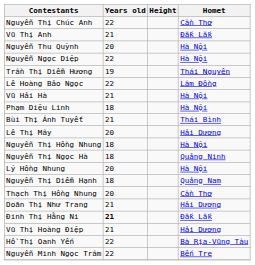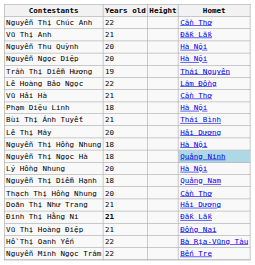 <table class="wikitable sortable" style="font-size:95%;">
 <tr>
 <th>Contestants</th>
 <th>Years old</th>
 <th>Height</th>
 <th>Homet</th>
 </tr>
 <tr>
 <td>Nguyễn Thị Chúc Anh</td>
 <td>22</td>
 <td></td>
 <td><a href='#'>Cần Thơ</a></td>
 </tr>
 <tr>
 <td>Vũ Thị Anh</td>
 <td>21</td>
 <td></td>
 <td><a href='#'>Đắk Lắk</a></td>
 </tr>
 <tr>
 <td>Nguyễn Thu Quỳnh</td>
 <td>20</td>
 <td></td>
 <td><a href='#'>Hà Nội</a></td>
 </tr>
 <tr>
 <td>Nguyễn Ngọc Diệp</td>
-<td>22</td>
+<td>20</td>
 <td></td>
 <td><a href='#'>Hà Nội</a></td>
 </tr>
 <tr>
 <td>Trần Thị Diễm Hương</td>
 <td>19</td>
 <td></td>
 <td><a href='#'>Thái Nguyên</a></td>
 </tr>
 <tr>
 <td>Lê Hoàng Bảo Ngọc</td>
 <td>22</td>
 <td></td>
 <td><a href='#'>Lâm Đồng</a></td>
 </tr>
 <tr>
 <td>Vũ Hải Hà</td>
 <td>21</td>
 <td></td>
-<td><a href='#'>Hà Nội</a></td>
+<td><a href='#'>Cần Thơ</a></td>
 </tr>
 <tr>
 <td>Phạm Diệu Linh</td>
 <td>18</td>
 <td></td>
 <td><a href='#'>Hà Nội</a></td>
 </tr>
 <tr>
 <td>Bùi Thị Ánh Tuyết</td>
 <td>21</td>
 <td></td>
 <td><a href='#'>Thái Bình</a></td>
 </tr>
 <tr>
 <td>Lê Thị Mây</td>
 <td>20</td>
 <td></td>
 <td><a href='#'>Hải Dương</a></td>
 </tr>
 <tr>
 <td>Nguyễn Thị Hồng Nhung</td>
 <td>18</td>
 <td></td>
 <td><a href='#'>Hà Nội</a></td>
 </tr>
 <tr>
 <td>Nguyễn Thị Ngọc Hà</td>
 <td>18</td>
 <td></td>
-<td><a href='#'>Quảng Ninh</a></td>
+<td style="background: lightblue;"><a href='#'>Quảng Ninh</a></td>
 </tr>
 <tr>
 <td>Lý Hồng Nhung</td>
 <td>20</td>
 <td></td>
 <td><a href='#'>Hà Nội</a></td>
 </tr>
 <tr>
 <td>Nguyễn Thị Diễm Hạnh</td>
 <td>18</td>
 <td></td>
 <td><a href='#'>Quảng Nam</a></td>
 </tr>
 <tr>
 <td>Thạch Thị Hồng Nhung</td>
 <td>20</td>
 <td></td>
 <td><a href='#'>Cần Thơ</a></td>
 </tr>
 <tr>
 <td>Doãn Thị Như Trang</td>
 <td>21</td>
 <td></td>
 <td><a href='#'>Hải Dương</a></td>
 </tr>
 <tr>
 <td>Đinh Thị Hằng Ni</td>
 <td><strong>21</strong></td>
 <td></td>
 <td><a href='#'>Đắk Lắk</a></td>
 </tr>
 <tr>
 <td>Vũ Thị Hoàng Điệp</td>
 <td>21</td>
 <td></td>
-<td><a href='#'>Hải Dương</a></td>
+<td><a href='#'>Đồng Nai</a></td>
 </tr>
 <tr>
 <td>Hồ Thị Oanh Yến</td>
 <td>22</td>
 <td></td>
 <td><a href='#'>Bà Rịa-Vũng Tàu</a></td>
 </tr>
 <tr>
 <td>Nguyễn Minh Ngọc Trâm</td>
 <td>22</td>
 <td></td>
 <td><a href='#'>Bến Tre</a></td>
 </tr>
 <tr>
 </tr>
 </table>
